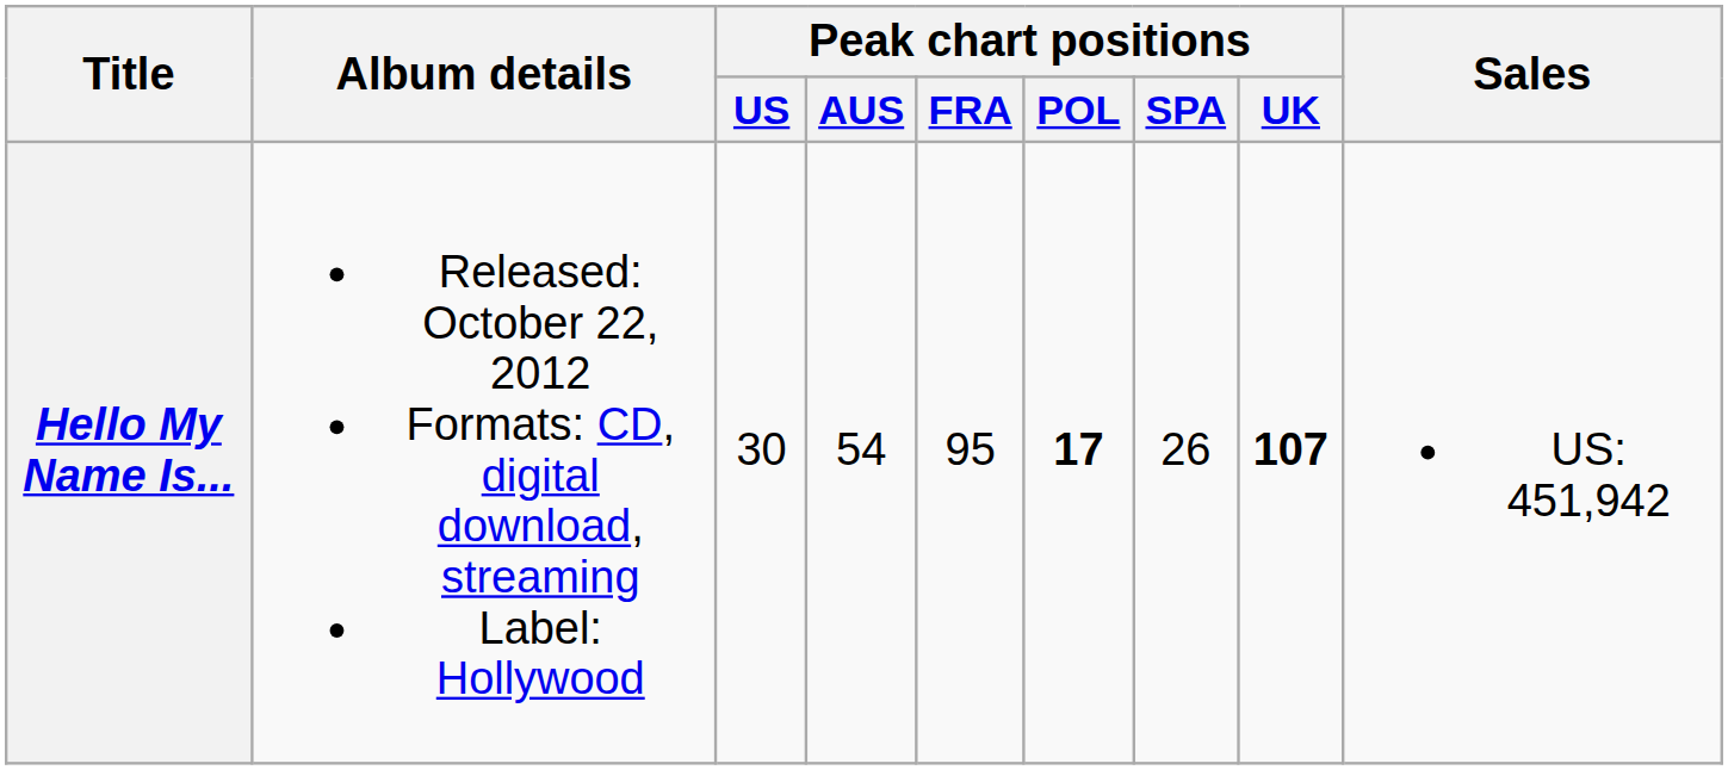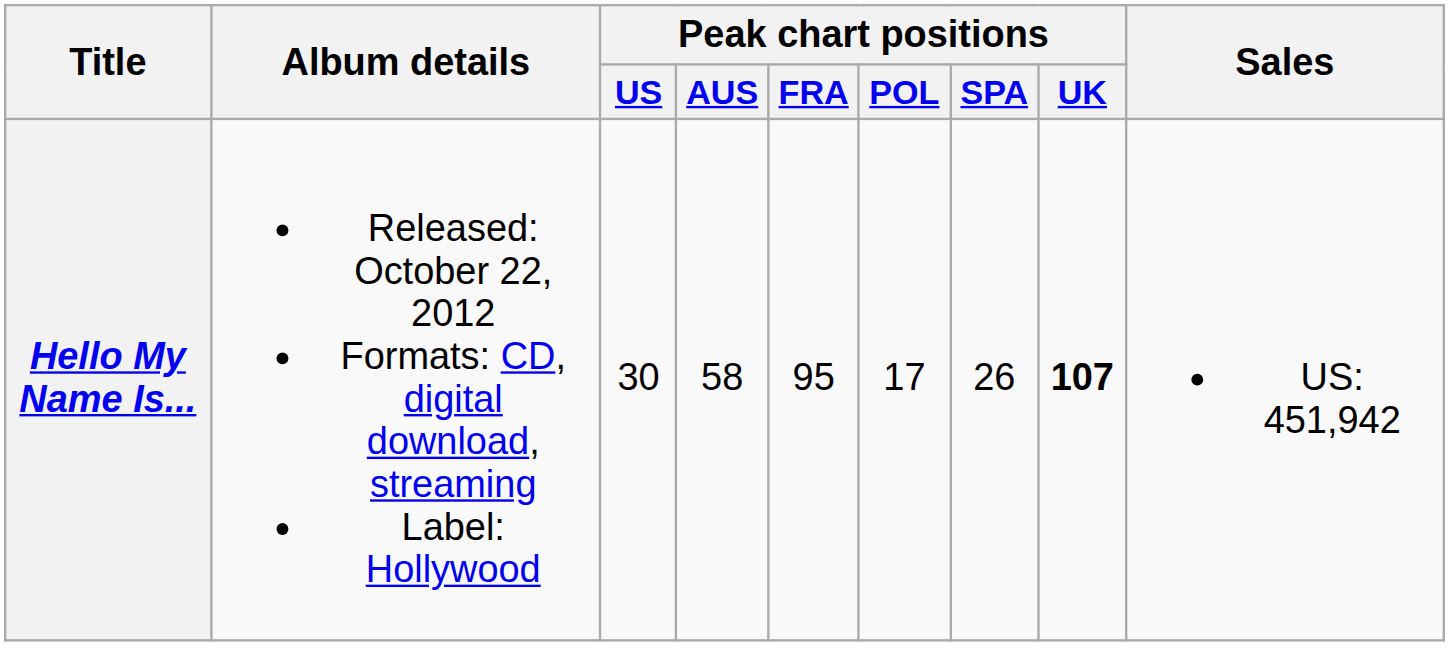 <table class="wikitable plainrowheaders" style="text-align:center;">
 <tr>
 <th scope="col" rowspan="2" style="width:10em;">Title</th>
 <th scope="col" rowspan="2" style="width:16em;">Album details</th>
 <th scope="col" colspan="6">Peak chart positions</th>
 <th scope="col" rowspan="2" style="width:12em;">Sales</th>
 </tr>
 <tr>
 <th scope="col" style="width:2.5em;font-size:90%;"><a href='#'>US</a><br></th>
 <th scope="col" style="width:2.5em;font-size:90%;"><a href='#'>AUS</a><br></th>
 <th scope="col" style="width:2.5em;font-size:90%;"><a href='#'>FRA</a><br></th>
 <th scope="col" style="width:2.5em;font-size:90%;"><a href='#'>POL</a><br></th>
 <th scope="col" style="width:2.5em;font-size:90%;"><a href='#'>SPA</a> <br></th>
 <th scope="col" style="width:2.5em;font-size:90%;"><a href='#'>UK</a><br></th>
 </tr>
 <tr>
 <th scope="row"><em><a href='#'>Hello My Name Is...</a></em></th>
 <td><br><ul><li>Released: October 22, 2012</li><li>Formats: <a href='#'>CD</a>, <a href='#'>digital download</a>, <a href='#'>streaming</a></li><li>Label: <a href='#'>Hollywood</a></li></ul></td>
 <td>30</td>
-<td>54</td>
+<td>58</td>
 <td>95</td>
-<td><strong>17</strong></td>
+<td>17</td>
 <td>26</td>
 <td><strong>107</strong></td>
 <td><br><ul><li>US: 451,942</li></ul></td>
 </tr>
 </table>
